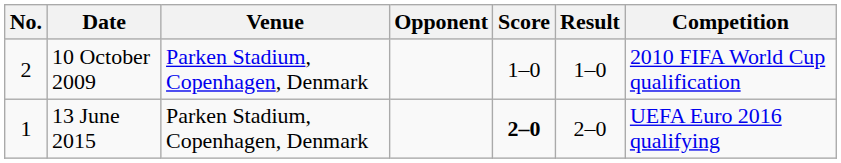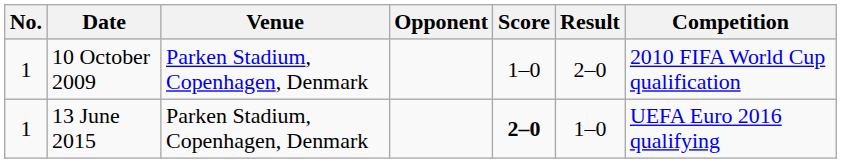 <table class="wikitable sortable">
 <tr>
 <th scope="col">No.</th>
 <th scope="col">Date</th>
 <th scope="col">Venue</th>
 <th scope="col">Opponent</th>
 <th scope="col">Score</th>
 <th scope="col">Result</th>
 <th scope="col">Competition</th>
 </tr>
 <tr>
-<td align="center">2</td>
+<td align="center">1</td>
 <td>10 October 2009</td>
 <td><a href='#'>Parken Stadium</a>, <a href='#'>Copenhagen</a>, Denmark</td>
 <td></td>
 <td align="center">1–0</td>
-<td align="center">1–0</td>
+<td align="center">2–0</td>
 <td><a href='#'>2010 FIFA World Cup qualification</a></td>
 </tr>
 <tr>
 <td align="center">1</td>
 <td>13 June 2015</td>
 <td>Parken Stadium, Copenhagen, Denmark</td>
 <td></td>
 <td align="center"><strong>2–0</strong></td>
-<td align="center">2–0</td>
+<td align="center">1–0</td>
 <td><a href='#'>UEFA Euro 2016 qualifying</a></td>
 </tr>
 </table>
